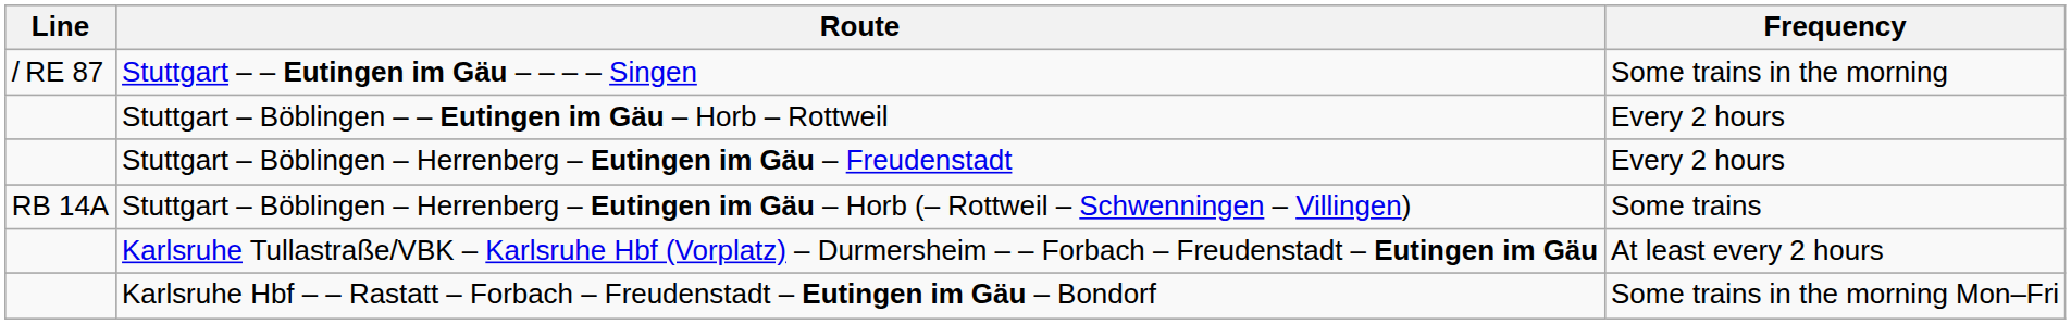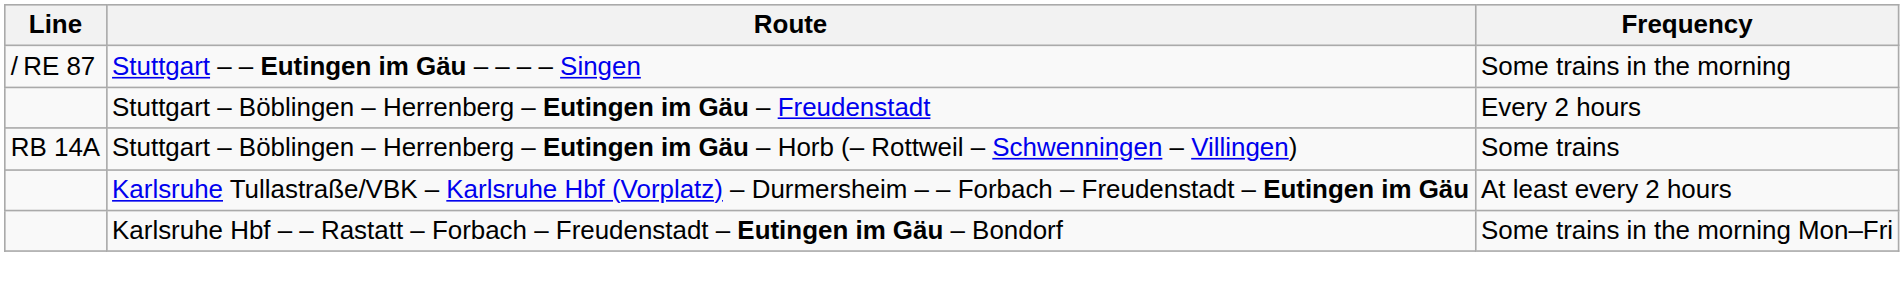 <table class="wikitable">
 <tr>
 <th>Line</th>
 <th>Route</th>
 <th>Frequency</th>
 </tr>
 <tr>
 <td> / RE 87</td>
 <td><a href='#'>Stuttgart</a> –  – <strong>Eutingen im Gäu</strong> –  –  –  – <a href='#'>Singen</a></td>
 <td>Some trains in the morning</td>
-</tr>
-<tr>
-<td></td>
-<td>Stuttgart – Böblingen –  – <strong>Eutingen im Gäu</strong> – Horb – Rottweil</td>
-<td>Every 2 hours</td>
 </tr>
 <tr>
 <td></td>
 <td>Stuttgart – Böblingen – Herrenberg – <strong>Eutingen im Gäu</strong> – <a href='#'>Freudenstadt</a></td>
 <td>Every 2 hours</td>
 </tr>
 <tr>
 <td>RB 14A</td>
 <td>Stuttgart – Böblingen – Herrenberg – <strong>Eutingen im Gäu</strong> – Horb (– Rottweil – <a href='#'>Schwenningen</a> – <a href='#'>Villingen</a>)</td>
 <td>Some trains</td>
 </tr>
 <tr>
 <td></td>
 <td><a href='#'>Karlsruhe</a> Tullastraße/VBK – <a href='#'>Karlsruhe Hbf (Vorplatz)</a> – Durmersheim –  – Forbach – Freudenstadt – <strong>Eutingen im Gäu</strong></td>
 <td>At least every 2 hours</td>
 </tr>
 <tr>
 <td></td>
 <td>Karlsruhe Hbf –  – Rastatt – Forbach – Freudenstadt – <strong>Eutingen im Gäu</strong> – Bondorf</td>
 <td>Some trains in the morning Mon–Fri</td>
 </tr>
 </table>
